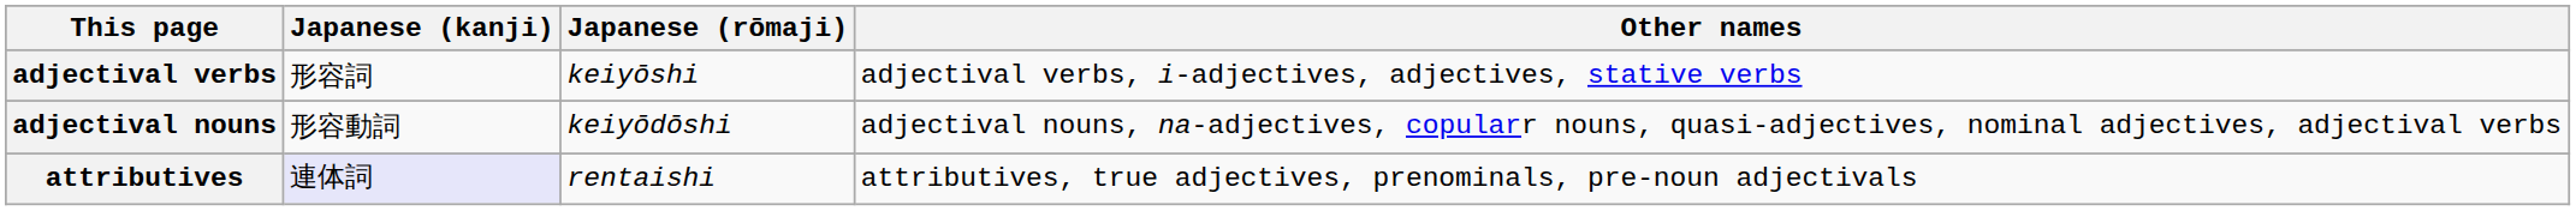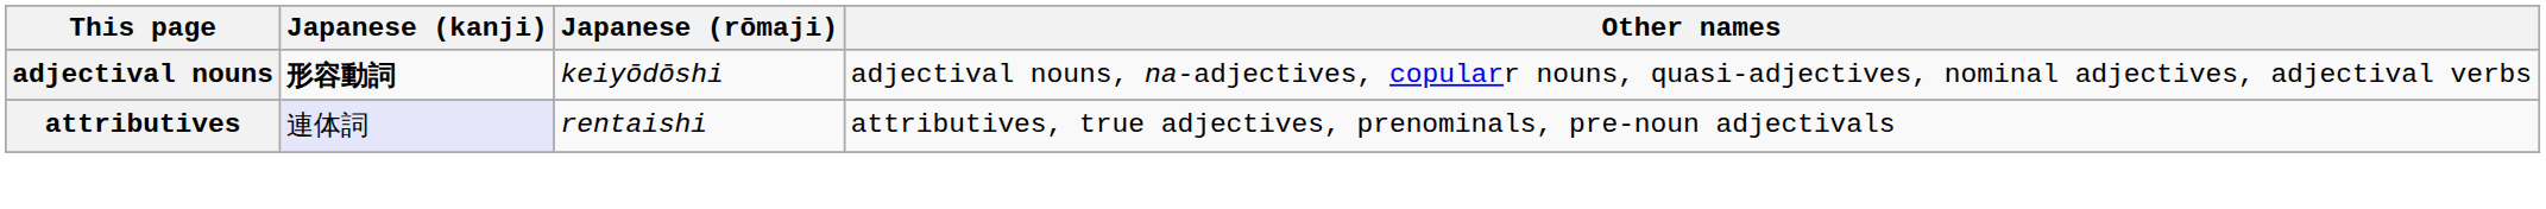 <table class="wikitable" |>
 <tr>
 <th>This page</th>
 <th>Japanese (kanji)</th>
 <th>Japanese (rōmaji)</th>
 <th>Other names</th>
 </tr>
 <tr>
-<th>adjectival verbs</th>
-<td>形容詞</td>
-<td><em>keiyōshi</em></td>
-<td>adjectival verbs, <em>i</em>-adjectives, adjectives, <a href='#'>stative verbs</a></td>
-</tr>
-<tr>
 <th>adjectival nouns</th>
-<td>形容動詞</td>
+<td><strong>形容動詞</strong></td>
 <td><em>keiyōdōshi</em></td>
 <td>adjectival nouns, <em>na</em>-adjectives, <a href='#'>copular</a>r nouns, quasi-adjectives, nominal adjectives, adjectival verbs</td>
 </tr>
 <tr>
 <th>attributives</th>
 <td style="background: lavender;">連体詞</td>
 <td><em>rentaishi</em></td>
 <td>attributives, true adjectives, prenominals, pre-noun adjectivals</td>
 </tr>
 </table>
